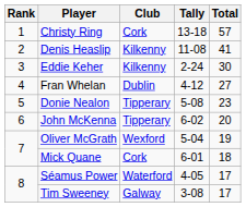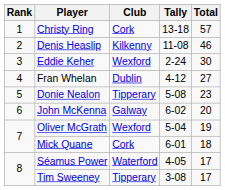 <table class="wikitable">
 <tr>
 <th>Rank</th>
 <th>Player</th>
 <th>Club</th>
 <th>Tally</th>
 <th>Total</th>
 </tr>
 <tr>
 <td rowspan=1 align=center>1</td>
 <td><a href='#'>Christy Ring</a></td>
 <td><a href='#'>Cork</a></td>
 <td align=center>13-18</td>
 <td align=center>57</td>
 </tr>
 <tr>
 <td rowspan=1 align=center>2</td>
 <td><a href='#'>Denis Heaslip</a></td>
 <td><a href='#'>Kilkenny</a></td>
 <td align=center>11-08</td>
-<td align=center>41</td>
+<td align=center>46</td>
 </tr>
 <tr>
 <td rowspan=1 align=center>3</td>
 <td><a href='#'>Eddie Keher</a></td>
-<td><a href='#'>Kilkenny</a></td>
+<td><a href='#'>Wexford</a></td>
 <td align=center>2-24</td>
 <td align=center>30</td>
 </tr>
 <tr>
 <td rowspan=1 align=center>4</td>
 <td>Fran Whelan</td>
 <td><a href='#'>Dublin</a></td>
 <td align=center>4-12</td>
 <td align=center>27</td>
 </tr>
 <tr>
 <td rowspan=1 align=center>5</td>
 <td><a href='#'>Donie Nealon</a></td>
 <td><a href='#'>Tipperary</a></td>
 <td align=center>5-08</td>
 <td align=center>23</td>
 </tr>
 <tr>
 <td rowspan=1 align=center>6</td>
 <td><a href='#'>John McKenna</a></td>
-<td><a href='#'>Tipperary</a></td>
+<td><a href='#'>Galway</a></td>
 <td align=center>6-02</td>
 <td align=center>20</td>
 </tr>
 <tr>
 <td rowspan=2 align=center>7</td>
 <td><a href='#'>Oliver McGrath</a></td>
 <td><a href='#'>Wexford</a></td>
 <td align=center>5-04</td>
 <td align=center>19</td>
 </tr>
 <tr>
 <td><a href='#'>Mick Quane</a></td>
 <td><a href='#'>Cork</a></td>
 <td align=center>6-01</td>
 <td align=center>18</td>
 </tr>
 <tr>
 <td rowspan=2 align=center>8</td>
 <td><a href='#'>Séamus Power</a></td>
 <td><a href='#'>Waterford</a></td>
 <td align=center>4-05</td>
 <td align=center>17</td>
 </tr>
 <tr>
 <td><a href='#'>Tim Sweeney</a></td>
-<td><a href='#'>Galway</a></td>
+<td><a href='#'>Tipperary</a></td>
 <td align=center>3-08</td>
 <td align=center>17</td>
 </tr>
 </table>
